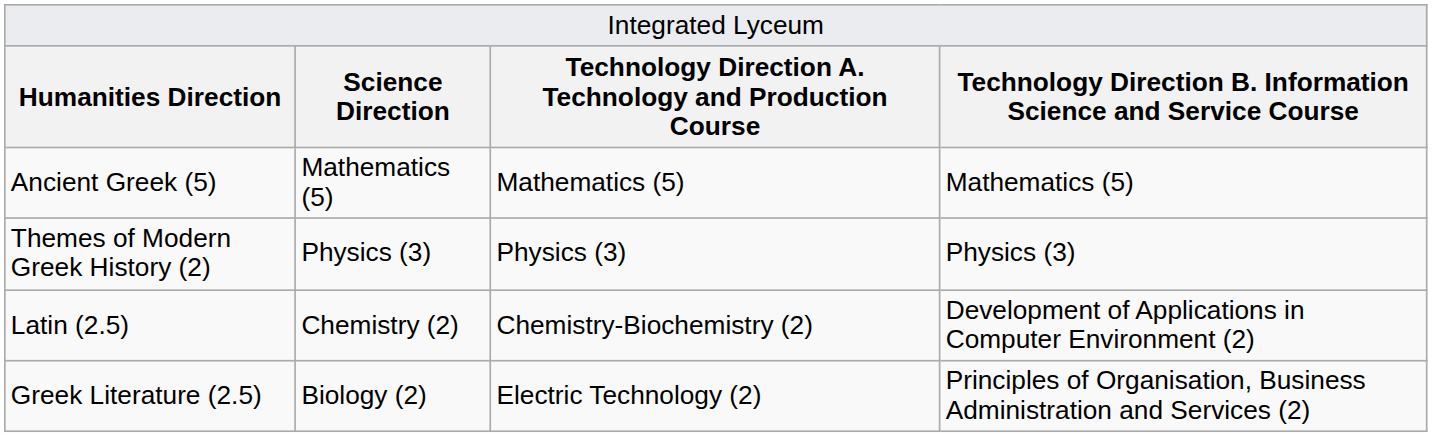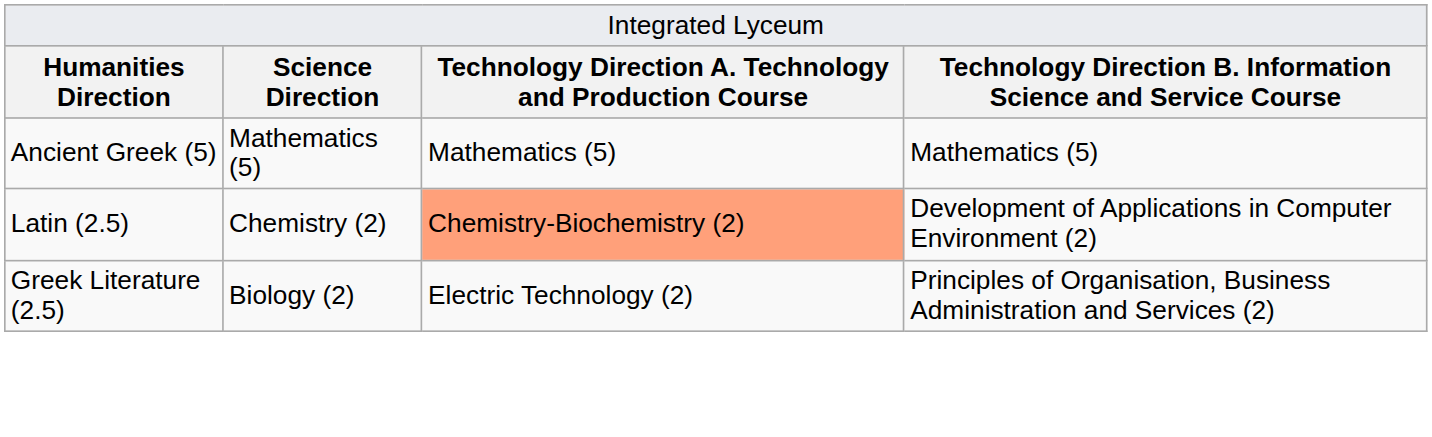 <table class="wikitable" border="1">
 <tr>
 <td colspan="4" align="center" style="background:#eaecf0;">Integrated Lyceum</td>
 </tr>
 <tr>
 <th>Humanities Direction</th>
 <th>Science Direction</th>
 <th>Technology Direction A. Technology and Production Course</th>
 <th>Technology Direction B. Information Science and Service Course</th>
 </tr>
 <tr>
 <td>Ancient Greek (5)</td>
 <td>Mathematics (5)</td>
 <td>Mathematics (5)</td>
 <td>Mathematics (5)</td>
 </tr>
 <tr>
-<td>Themes of Modern Greek History (2)</td>
-<td>Physics (3)</td>
-<td>Physics (3)</td>
-<td>Physics (3)</td>
-</tr>
-<tr>
 <td>Latin (2.5)</td>
 <td>Chemistry (2)</td>
-<td>Chemistry-Biochemistry (2)</td>
+<td style="background: lightsalmon;">Chemistry-Biochemistry (2)</td>
 <td>Development of Applications in Computer Environment (2)</td>
 </tr>
 <tr>
 <td>Greek Literature (2.5)</td>
 <td>Biology (2)</td>
 <td>Electric Technology (2)</td>
 <td>Principles of Organisation, Business Administration and Services (2)</td>
 </tr>
 </table>
